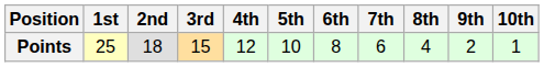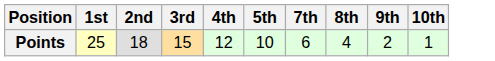 <table class="wikitable" style="font-size:85%; text-align:center">
 <tr>
 <th>Position</th>
 <th> <strong>1st</strong> </th>
 <th> <strong>2nd</strong> </th>
 <th> <strong>3rd</strong> </th>
 <th> <strong>4th</strong> </th>
 <th> <strong>5th</strong> </th>
-<th> <strong>6th</strong> </th>
 <th> <strong>7th</strong> </th>
 <th> <strong>8th</strong> </th>
 <th> <strong>9th</strong> </th>
 <th><strong>10th</strong></th>
 </tr>
 <tr>
 <th>Points</th>
 <td style="background:#ffffbf">25</td>
 <td style="background:#dfdfdf">18</td>
 <td style="background:#ffdf9f">15</td>
 <td style="background:#dfffdf">12</td>
 <td style="background:#dfffdf">10</td>
-<td style="background:#dfffdf">8</td>
 <td style="background:#dfffdf">6</td>
 <td style="background:#dfffdf">4</td>
 <td style="background:#dfffdf">2</td>
 <td style="background:#dfffdf">1</td>
 </tr>
 </table>
